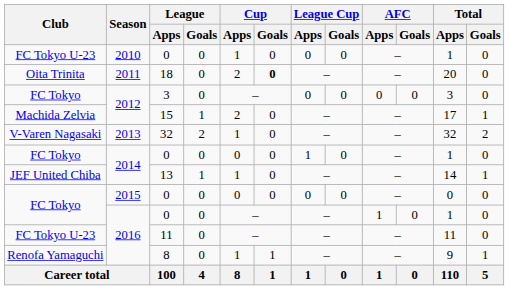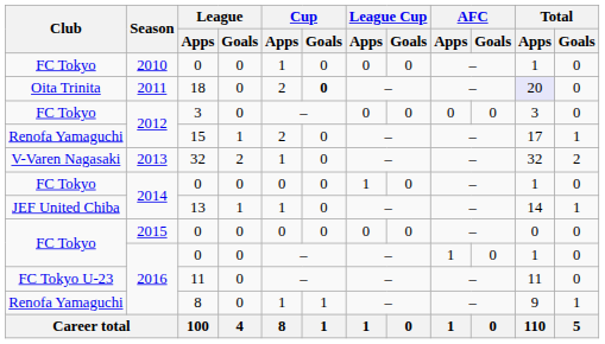 <table class="wikitable" style="text-align: center;">
 <tr>
 <th rowspan="2">Club</th>
 <th rowspan="2">Season</th>
 <th colspan="2">League</th>
 <th colspan="2"><a href='#'>Cup</a></th>
 <th colspan="2"><a href='#'>League Cup</a></th>
 <th colspan="2"><a href='#'>AFC</a></th>
 <th colspan="2">Total</th>
 </tr>
 <tr>
 <th>Apps</th>
 <th>Goals</th>
 <th>Apps</th>
 <th>Goals</th>
 <th>Apps</th>
 <th>Goals</th>
 <th>Apps</th>
 <th>Goals</th>
 <th>Apps</th>
 <th>Goals</th>
 </tr>
 <tr>
-<td><a href='#'>FC Tokyo U-23</a></td>
+<td><a href='#'>FC Tokyo</a></td>
 <td><a href='#'>2010</a></td>
 <td>0</td>
 <td>0</td>
 <td>1</td>
 <td>0</td>
 <td>0</td>
 <td>0</td>
 <td colspan="2">–</td>
 <td>1</td>
 <td>0</td>
 </tr>
 <tr>
 <td><a href='#'>Oita Trinita</a></td>
 <td><a href='#'>2011</a></td>
 <td>18</td>
 <td>0</td>
 <td>2</td>
 <td><strong>0</strong></td>
 <td colspan="2">–</td>
 <td colspan="2">–</td>
-<td>20</td>
+<td style="background: lavender;">20</td>
 <td>0</td>
 </tr>
 <tr>
 <td><a href='#'>FC Tokyo</a></td>
 <td rowspan="2"><a href='#'>2012</a></td>
 <td>3</td>
 <td>0</td>
 <td colspan="2">–</td>
 <td>0</td>
 <td>0</td>
 <td>0</td>
 <td>0</td>
 <td>3</td>
 <td>0</td>
 </tr>
 <tr>
-<td><a href='#'>Machida Zelvia</a></td>
+<td><a href='#'>Renofa Yamaguchi</a></td>
 <td>15</td>
 <td>1</td>
 <td>2</td>
 <td>0</td>
 <td colspan="2">–</td>
 <td colspan="2">–</td>
 <td>17</td>
 <td>1</td>
 </tr>
 <tr>
 <td><a href='#'>V-Varen Nagasaki</a></td>
 <td><a href='#'>2013</a></td>
 <td>32</td>
 <td>2</td>
 <td>1</td>
 <td>0</td>
 <td colspan="2">–</td>
 <td colspan="2">–</td>
 <td>32</td>
 <td>2</td>
 </tr>
 <tr>
 <td><a href='#'>FC Tokyo</a></td>
 <td rowspan="2"><a href='#'>2014</a></td>
 <td>0</td>
 <td>0</td>
 <td>0</td>
 <td>0</td>
 <td>1</td>
 <td>0</td>
 <td colspan="2">–</td>
 <td>1</td>
 <td>0</td>
 </tr>
 <tr>
 <td><a href='#'>JEF United Chiba</a></td>
 <td>13</td>
 <td>1</td>
 <td>1</td>
 <td>0</td>
 <td colspan="2">–</td>
 <td colspan="2">–</td>
 <td>14</td>
 <td>1</td>
 </tr>
 <tr>
 <td rowspan="2"><a href='#'>FC Tokyo</a></td>
 <td><a href='#'>2015</a></td>
 <td>0</td>
 <td>0</td>
 <td>0</td>
 <td>0</td>
 <td>0</td>
 <td>0</td>
 <td colspan="2">–</td>
 <td>0</td>
 <td>0</td>
 </tr>
 <tr>
 <td rowspan="3"><a href='#'>2016</a></td>
 <td>0</td>
 <td>0</td>
 <td colspan="2">–</td>
 <td colspan="2">–</td>
 <td>1</td>
 <td>0</td>
 <td>1</td>
 <td>0</td>
 </tr>
 <tr>
 <td><a href='#'>FC Tokyo U-23</a></td>
 <td>11</td>
 <td>0</td>
 <td colspan="2">–</td>
 <td colspan="2">–</td>
 <td colspan="2">–</td>
 <td>11</td>
 <td>0</td>
 </tr>
 <tr>
 <td><a href='#'>Renofa Yamaguchi</a></td>
 <td>8</td>
 <td>0</td>
 <td>1</td>
 <td>1</td>
 <td colspan="2">–</td>
 <td colspan="2">–</td>
 <td>9</td>
 <td>1</td>
 </tr>
 <tr>
 <th colspan="2">Career total</th>
 <th>100</th>
 <th>4</th>
 <th>8</th>
 <th>1</th>
 <th>1</th>
 <th>0</th>
 <th>1</th>
 <th>0</th>
 <th>110</th>
 <th>5</th>
 </tr>
 </table>
